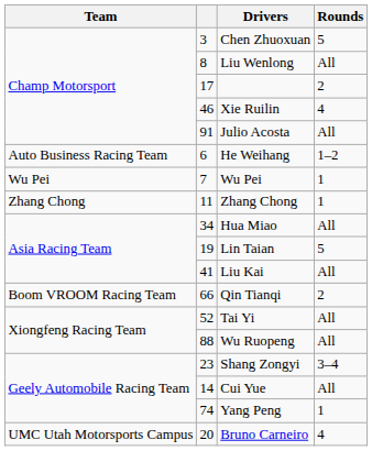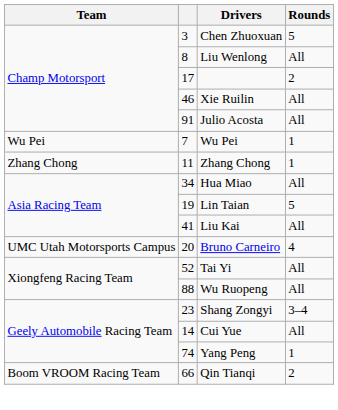 <table class="wikitable" style="font-size: 85%;">
 <tr>
 <th>Team</th>
 <th></th>
 <th>Drivers</th>
 <th>Rounds</th>
 </tr>
 <tr>
 <td rowspan=5> <a href='#'>Champ Motorsport</a></td>
 <td>3</td>
 <td> Chen Zhuoxuan</td>
 <td>5</td>
 </tr>
 <tr>
 <td>8</td>
 <td> Liu Wenlong</td>
 <td>All</td>
 </tr>
 <tr>
 <td>17</td>
 <td> </td>
 <td>2</td>
 </tr>
 <tr>
 <td>46</td>
 <td> Xie Ruilin</td>
-<td>4</td>
+<td>All</td>
 </tr>
 <tr>
 <td>91</td>
 <td> Julio Acosta</td>
 <td>All</td>
-</tr>
-<tr>
-<td> Auto Business Racing Team</td>
-<td>6</td>
-<td> He Weihang</td>
-<td>1–2</td>
 </tr>
 <tr>
 <td> Wu Pei</td>
 <td>7</td>
 <td> Wu Pei</td>
 <td>1</td>
 </tr>
 <tr>
 <td> Zhang Chong</td>
 <td>11</td>
 <td> Zhang Chong</td>
 <td>1</td>
 </tr>
 <tr>
 <td rowspan=3> <a href='#'>Asia Racing Team</a></td>
 <td>34</td>
 <td> Hua Miao</td>
 <td>All</td>
 </tr>
 <tr>
 <td>19</td>
 <td> Lin Taian</td>
 <td>5</td>
 </tr>
 <tr>
 <td>41</td>
 <td> Liu Kai</td>
 <td>All</td>
 </tr>
 <tr>
-<td> Boom VROOM Racing Team</td>
-<td>66</td>
-<td> Qin Tianqi</td>
-<td>2</td>
+<td> UMC Utah Motorsports Campus</td>
+<td>20</td>
+<td> <a href='#'>Bruno Carneiro</a></td>
+<td>4</td>
 </tr>
 <tr>
 <td rowspan=2> Xiongfeng Racing Team</td>
 <td>52</td>
 <td> Tai Yi</td>
 <td>All</td>
 </tr>
 <tr>
 <td>88</td>
 <td> Wu Ruopeng</td>
 <td>All</td>
 </tr>
 <tr>
 <td rowspan=3> <a href='#'>Geely Automobile</a> Racing Team</td>
 <td>23</td>
 <td> Shang Zongyi</td>
 <td>3–4</td>
 </tr>
 <tr>
 <td>14</td>
 <td> Cui Yue</td>
 <td>All</td>
 </tr>
 <tr>
 <td>74</td>
 <td> Yang Peng</td>
 <td>1</td>
 </tr>
 <tr>
-<td> UMC Utah Motorsports Campus</td>
-<td>20</td>
-<td> <a href='#'>Bruno Carneiro</a></td>
-<td>4</td>
+<td> Boom VROOM Racing Team</td>
+<td>66</td>
+<td> Qin Tianqi</td>
+<td>2</td>
 </tr>
 </table>
